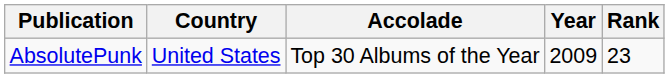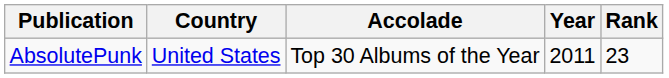 <table class="wikitable sortable">
 <tr>
 <th>Publication</th>
 <th>Country</th>
 <th>Accolade</th>
 <th>Year</th>
 <th>Rank</th>
 </tr>
 <tr>
 <td><a href='#'>AbsolutePunk</a></td>
 <td style="text-align:center;"><a href='#'>United States</a></td>
 <td>Top 30 Albums of the Year</td>
-<td>2009</td>
+<td>2011</td>
 <td align="centre">23</td>
 </tr>
 </table>
